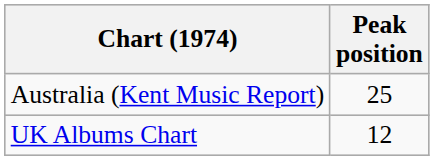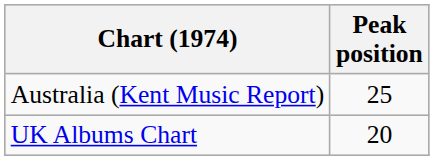 <table class="wikitable">
 <tr>
 <th>Chart (1974)</th>
 <th>Peak<br> position</th>
 </tr>
 <tr>
 <td>Australia (<a href='#'>Kent Music Report</a>)</td>
 <td align="center">25</td>
 </tr>
 <tr>
 <td align="left"><a href='#'>UK Albums Chart</a></td>
-<td align="center">12</td>
+<td align="center">20</td>
 </tr>
 </table>
